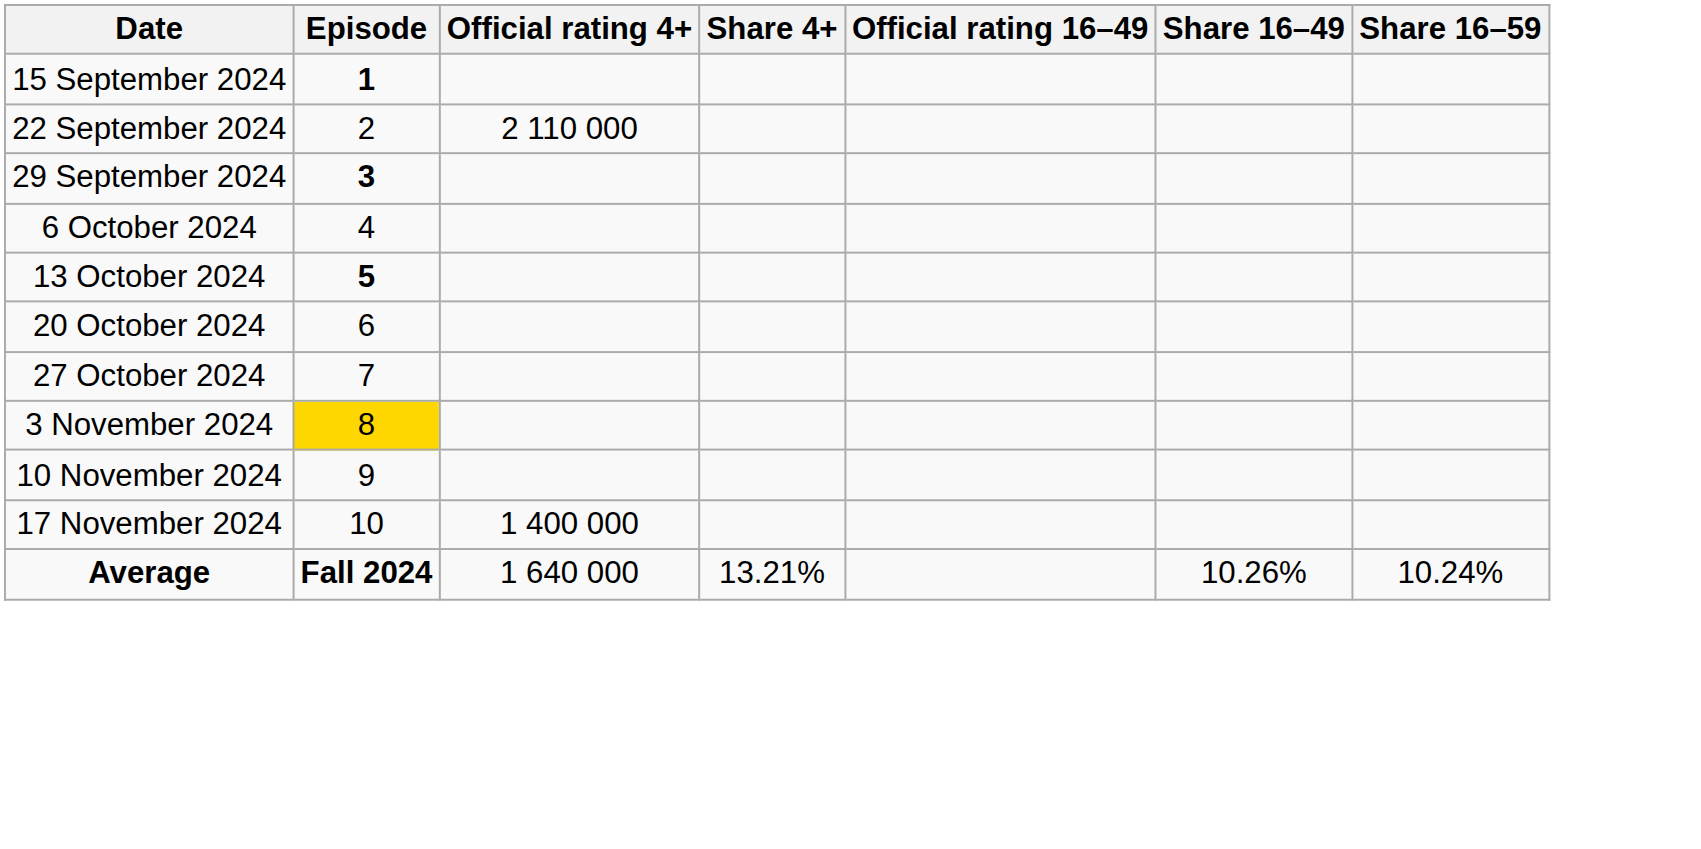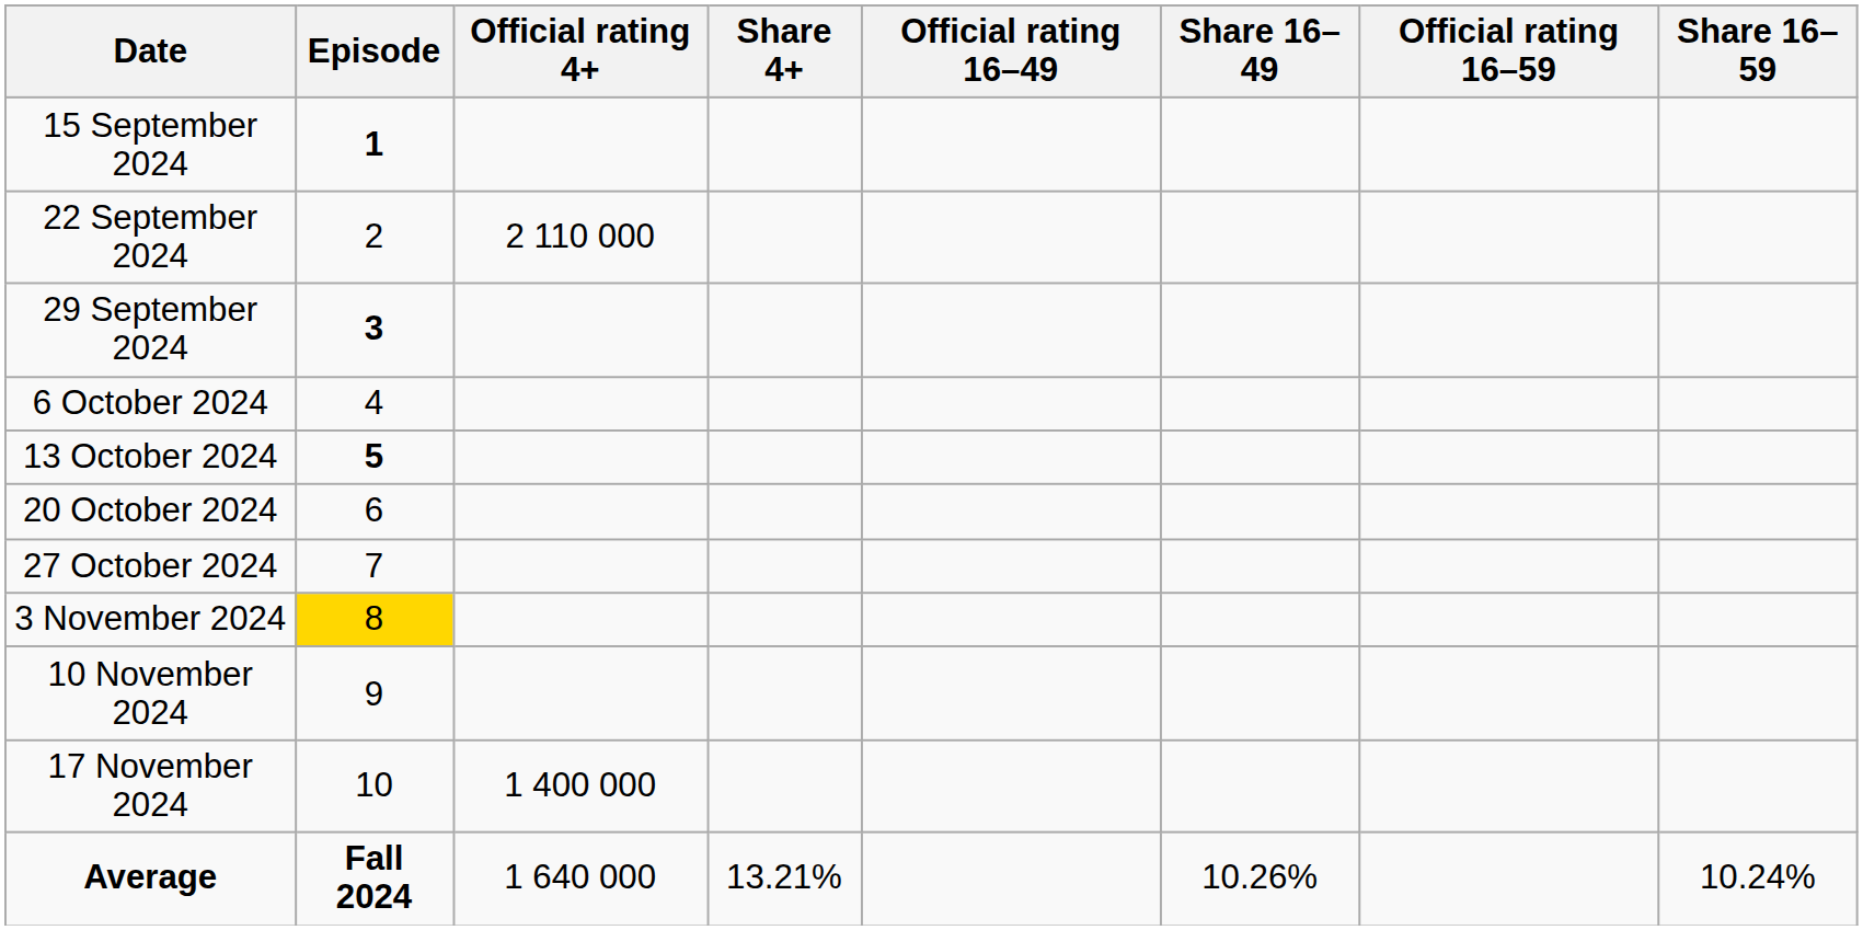 <table class="wikitable" style="text-align:center;">
 <tr>
 <th>Date</th>
 <th>Episode</th>
 <th>Official rating 4+</th>
 <th>Share 4+</th>
 <th>Official rating 16–49</th>
 <th>Share 16–49</th>
+<th>Official rating 16–59</th>
 <th>Share 16–59</th>
 </tr>
 <tr>
 <td>15 September 2024</td>
 <td><strong>1</strong></td>
+<td></td>
 <td></td>
 <td></td>
 <td></td>
 <td></td>
 <td></td>
 </tr>
 <tr>
 <td>22 September 2024</td>
 <td>2</td>
 <td>2 110 000</td>
 <td></td>
 <td></td>
 <td></td>
 <td></td>
+<td></td>
 </tr>
 <tr>
 <td>29 September 2024</td>
 <td><strong>3</strong></td>
+<td></td>
 <td></td>
 <td></td>
 <td></td>
 <td></td>
 <td></td>
 </tr>
 <tr>
 <td>6 October 2024</td>
 <td>4</td>
 <td></td>
 <td></td>
 <td></td>
 <td></td>
 <td></td>
+<td></td>
 </tr>
 <tr>
 <td>13 October 2024</td>
 <td><strong>5</strong></td>
+<td></td>
 <td></td>
 <td></td>
 <td></td>
 <td></td>
 <td></td>
 </tr>
 <tr>
 <td>20 October 2024</td>
 <td>6</td>
 <td></td>
 <td></td>
 <td></td>
 <td></td>
 <td></td>
+<td></td>
 </tr>
 <tr>
 <td>27 October 2024</td>
 <td>7</td>
+<td></td>
 <td></td>
 <td></td>
 <td></td>
 <td></td>
 <td></td>
 </tr>
 <tr>
 <td>3 November 2024</td>
 <td style="background: gold;">8</td>
 <td></td>
 <td></td>
 <td></td>
 <td></td>
 <td></td>
+<td></td>
 </tr>
 <tr>
 <td>10 November 2024</td>
 <td>9</td>
+<td></td>
 <td></td>
 <td></td>
 <td></td>
 <td></td>
 <td></td>
 </tr>
 <tr>
 <td>17 November 2024</td>
 <td>10</td>
 <td>1 400 000</td>
 <td></td>
 <td></td>
 <td></td>
 <td></td>
+<td></td>
 </tr>
 <tr>
 <td><strong>Average</strong></td>
 <td><strong>Fall 2024</strong></td>
 <td>1 640 000</td>
 <td>13.21%</td>
 <td></td>
 <td>10.26%</td>
+<td></td>
 <td>10.24%</td>
 </tr>
 </table>
